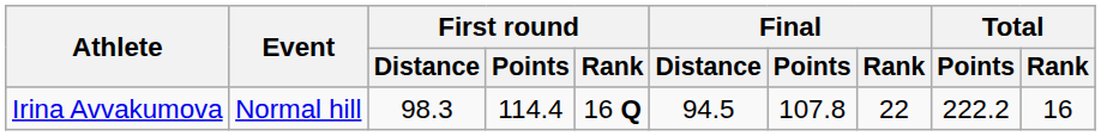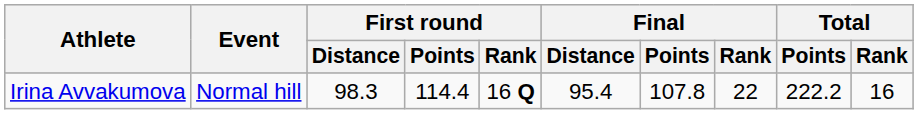 <table class="wikitable" style="font-size:90%">
 <tr>
 <th rowspan=2>Athlete</th>
 <th rowspan=2>Event</th>
 <th colspan=3>First round</th>
 <th colspan=3>Final</th>
 <th colspan=2>Total</th>
 </tr>
 <tr style="font-size:95%">
 <th>Distance</th>
 <th>Points</th>
 <th>Rank</th>
 <th>Distance</th>
 <th>Points</th>
 <th>Rank</th>
 <th>Points</th>
 <th>Rank</th>
 </tr>
 <tr align=center>
 <td align=left><a href='#'>Irina Avvakumova</a></td>
 <td align=left><a href='#'>Normal hill</a></td>
 <td>98.3</td>
 <td>114.4</td>
 <td>16 <strong>Q</strong></td>
-<td>94.5</td>
+<td>95.4</td>
 <td>107.8</td>
 <td>22</td>
 <td>222.2</td>
 <td>16</td>
 </tr>
 </table>
